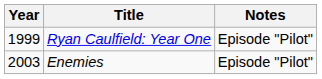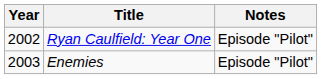 <table class="wikitable">
 <tr>
 <th style="width:33px;">Year</th>
 <th>Title</th>
 <th>Notes</th>
 </tr>
 <tr>
-<td>1999</td>
+<td>2002</td>
 <td style="text-align:left"><em><a href='#'>Ryan Caulfield: Year One</a></em></td>
 <td>Episode "Pilot"</td>
 </tr>
 <tr>
 <td>2003</td>
 <td><em>Enemies</em></td>
 <td>Episode "Pilot"</td>
 </tr>
 </table>
